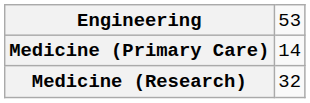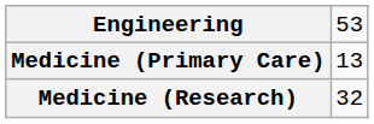 <table class="wikitable floatright plainrowheaders">
 <tr>
 <th scope="row">Engineering</th>
 <td>53</td>
 </tr>
 <tr>
 <th scope="row">Medicine (Primary Care)</th>
-<td>14</td>
+<td>13</td>
 </tr>
 <tr>
 <th scope="row">Medicine (Research)</th>
 <td>32</td>
 </tr>
 </table>
